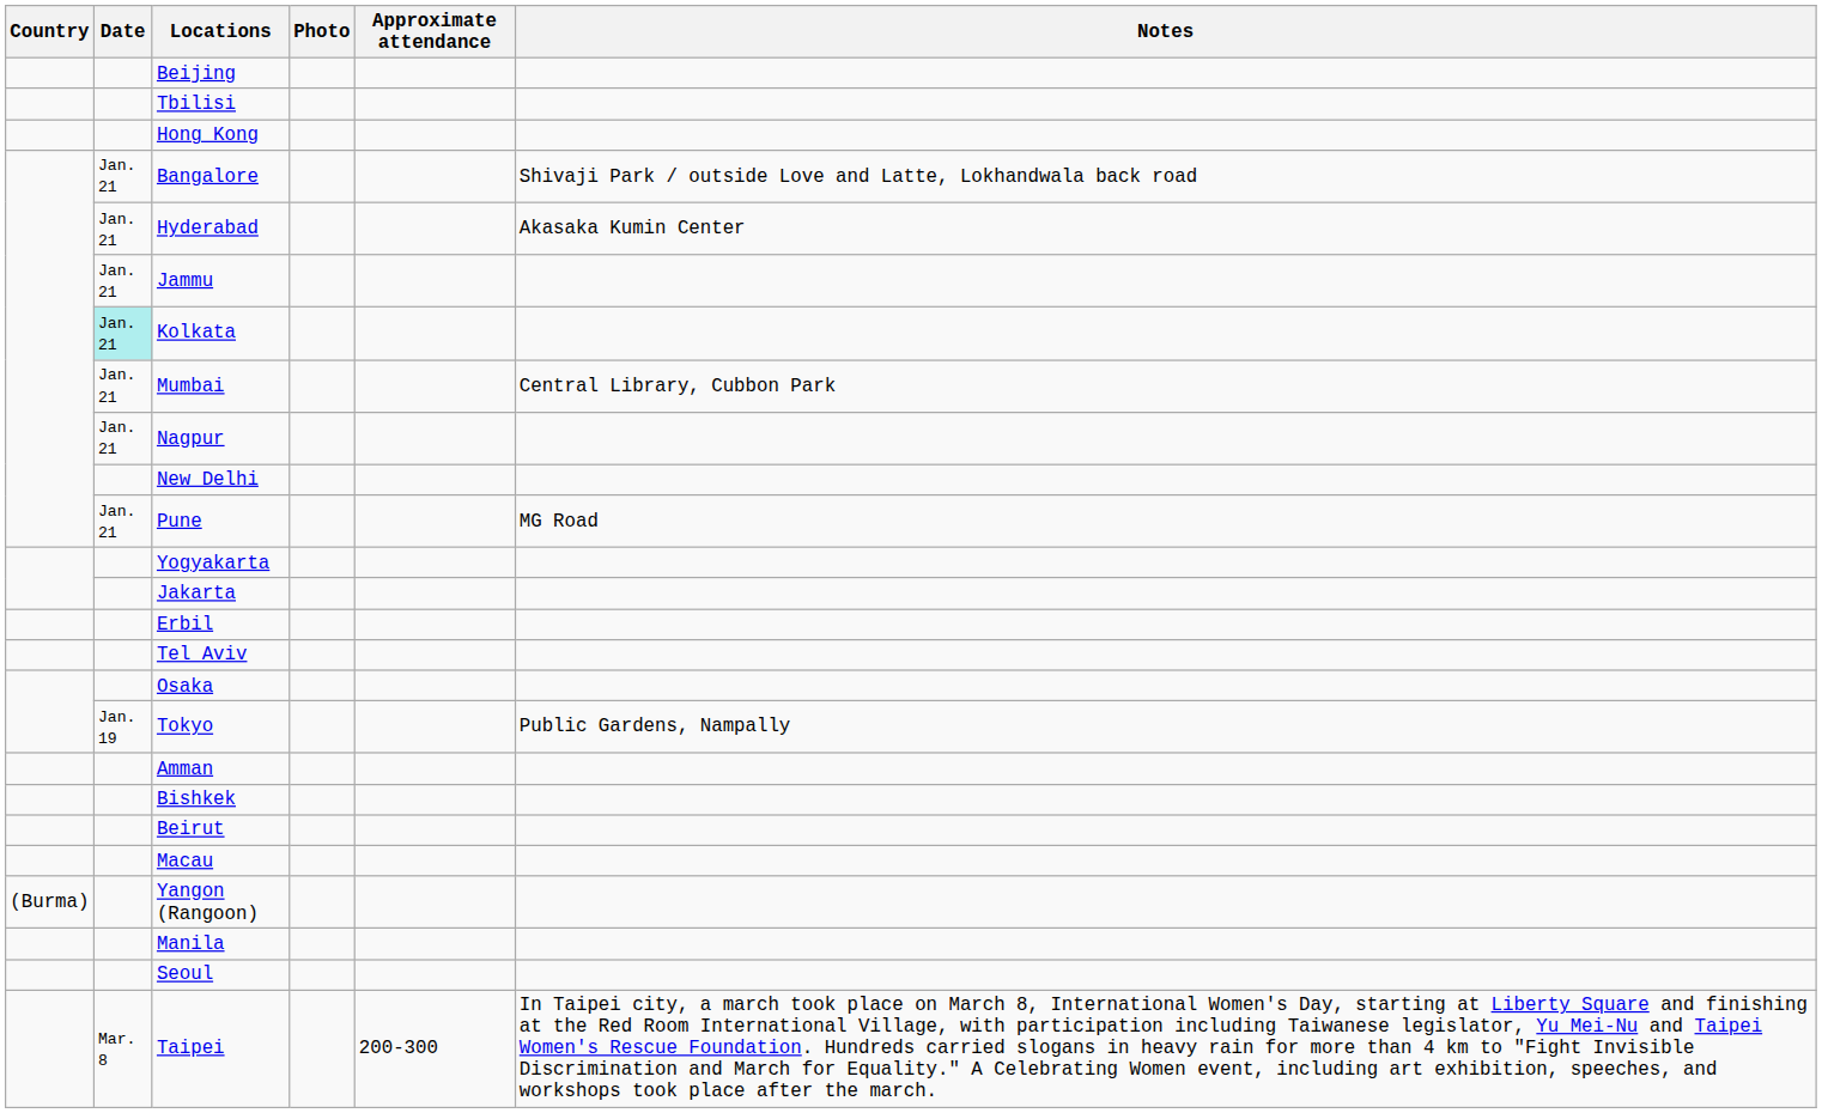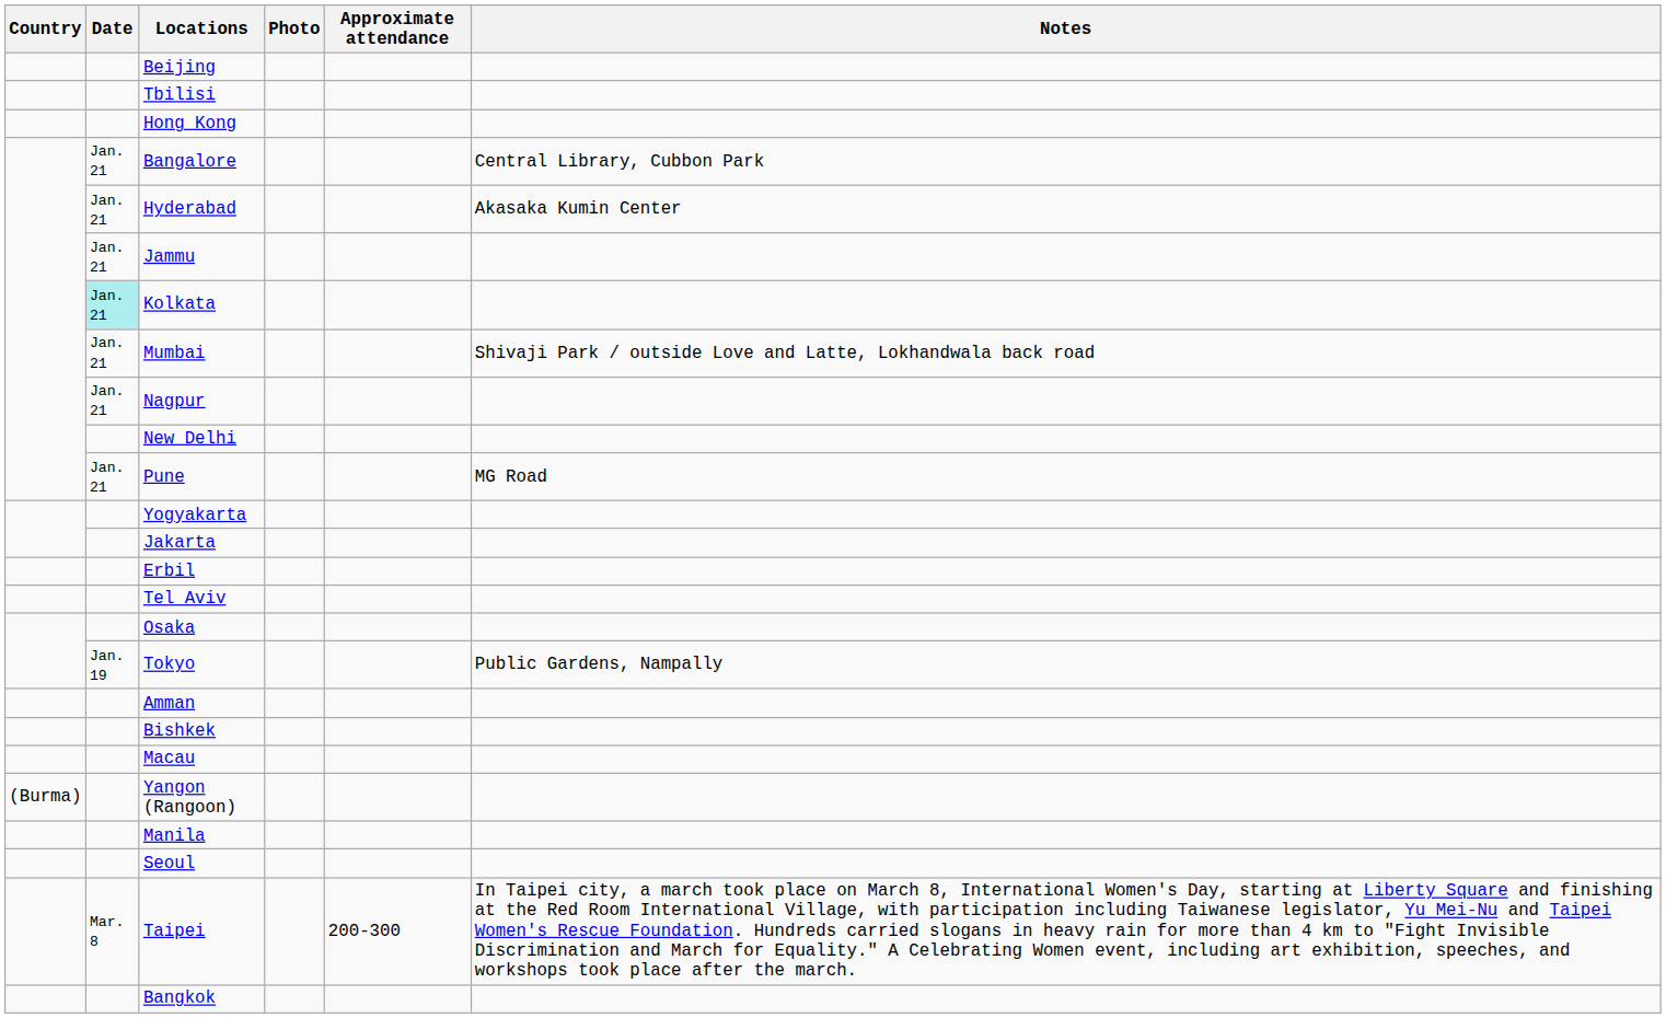 <table class="wikitable sortable">
 <tr>
 <th scope="col">Country</th>
 <th scope="col">Date</th>
 <th scope="col">Locations</th>
 <th scope="col" class="unsortable">Photo</th>
 <th scope="col" data-sort-type="number">Approximate attendance</th>
 <th scope="col">Notes</th>
 </tr>
 <tr>
 <td></td>
 <td></td>
 <td><a href='#'>Beijing</a></td>
 <td></td>
 <td></td>
 <td></td>
 </tr>
 <tr>
 <td></td>
 <td></td>
 <td><a href='#'>Tbilisi</a></td>
 <td></td>
 <td></td>
 <td></td>
 </tr>
 <tr>
 <td></td>
 <td></td>
 <td><a href='#'>Hong Kong</a></td>
 <td></td>
 <td></td>
 <td></td>
 </tr>
 <tr>
 <td rowspan="8"></td>
 <td><small>Jan. 21</small></td>
 <td><a href='#'>Bangalore</a></td>
 <td></td>
 <td></td>
-<td>Shivaji Park / outside Love and Latte, Lokhandwala back road</td>
+<td>Central Library, Cubbon Park</td>
 </tr>
 <tr>
 <td><small>Jan. 21</small></td>
 <td><a href='#'>Hyderabad</a></td>
 <td></td>
 <td></td>
 <td>Akasaka Kumin Center</td>
 </tr>
 <tr>
 <td><small>Jan. 21</small></td>
 <td><a href='#'>Jammu</a></td>
 <td></td>
 <td></td>
 <td></td>
 </tr>
 <tr>
 <td style="background: paleturquoise;"><small>Jan. 21</small></td>
 <td><a href='#'>Kolkata</a></td>
 <td></td>
 <td></td>
 <td></td>
 </tr>
 <tr>
 <td><small>Jan. 21</small></td>
 <td><a href='#'>Mumbai</a></td>
 <td></td>
 <td></td>
-<td>Central Library, Cubbon Park</td>
+<td>Shivaji Park / outside Love and Latte, Lokhandwala back road</td>
 </tr>
 <tr>
 <td><small>Jan. 21</small></td>
 <td><a href='#'>Nagpur</a></td>
 <td></td>
 <td></td>
 <td></td>
 </tr>
 <tr>
 <td></td>
 <td><a href='#'>New Delhi</a></td>
 <td></td>
 <td></td>
 <td></td>
 </tr>
 <tr>
 <td><small>Jan. 21</small></td>
 <td><a href='#'>Pune</a></td>
 <td></td>
 <td></td>
 <td>MG Road</td>
 </tr>
 <tr>
 <td rowspan="2"></td>
 <td></td>
 <td><a href='#'>Yogyakarta</a></td>
 <td></td>
 <td></td>
 <td></td>
 </tr>
 <tr>
 <td></td>
 <td><a href='#'>Jakarta</a></td>
 <td></td>
 <td></td>
 <td></td>
 </tr>
 <tr>
 <td></td>
 <td></td>
 <td><a href='#'>Erbil</a></td>
 <td></td>
 <td></td>
 <td></td>
 </tr>
 <tr>
 <td></td>
 <td></td>
 <td><a href='#'>Tel Aviv</a></td>
 <td></td>
 <td></td>
 <td></td>
 </tr>
 <tr>
 <td rowspan="2"></td>
 <td></td>
 <td><a href='#'>Osaka</a></td>
 <td></td>
 <td></td>
 <td></td>
 </tr>
 <tr>
 <td><small>Jan. 19</small></td>
 <td><a href='#'>Tokyo</a></td>
 <td></td>
 <td></td>
 <td>Public Gardens, Nampally</td>
 </tr>
 <tr>
 <td></td>
 <td></td>
 <td><a href='#'>Amman</a></td>
 <td></td>
 <td></td>
 <td></td>
 </tr>
 <tr>
 <td></td>
 <td></td>
 <td><a href='#'>Bishkek</a></td>
 <td></td>
 <td></td>
 <td></td>
 </tr>
 <tr>
 <td></td>
 <td></td>
-<td><a href='#'>Beirut</a></td>
-<td></td>
-<td></td>
-<td></td>
-</tr>
-<tr>
-<td></td>
-<td></td>
 <td><a href='#'>Macau</a></td>
 <td></td>
 <td></td>
 <td></td>
 </tr>
 <tr>
 <td> (Burma)</td>
 <td></td>
 <td><a href='#'>Yangon</a> (Rangoon)</td>
 <td></td>
 <td></td>
 <td></td>
 </tr>
 <tr>
 <td></td>
 <td></td>
 <td><a href='#'>Manila</a></td>
 <td></td>
 <td></td>
 <td></td>
 </tr>
 <tr>
 <td></td>
 <td></td>
 <td><a href='#'>Seoul</a></td>
 <td></td>
 <td></td>
 <td></td>
 </tr>
 <tr>
 <td></td>
 <td><small>Mar. 8</small></td>
 <td><a href='#'>Taipei</a></td>
 <td></td>
 <td>200-300</td>
 <td>In Taipei city, a march took place on March 8, International Women's Day, starting at <a href='#'>Liberty Square</a> and finishing at the Red Room International Village, with participation including Taiwanese legislator, <a href='#'>Yu Mei-Nu</a> and <a href='#'>Taipei Women's Rescue Foundation</a>. Hundreds carried slogans in heavy rain for more than 4 km to "Fight Invisible Discrimination and March for Equality." A Celebrating Women event, including art exhibition, speeches, and workshops took place after the march.</td>
 </tr>
+<tr>
+<td></td>
+<td></td>
+<td><a href='#'>Bangkok</a></td>
+<td></td>
+<td></td>
+<td></td>
+</tr>
 </table>
